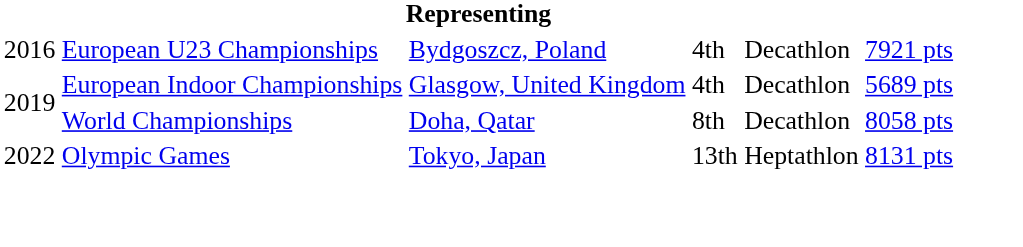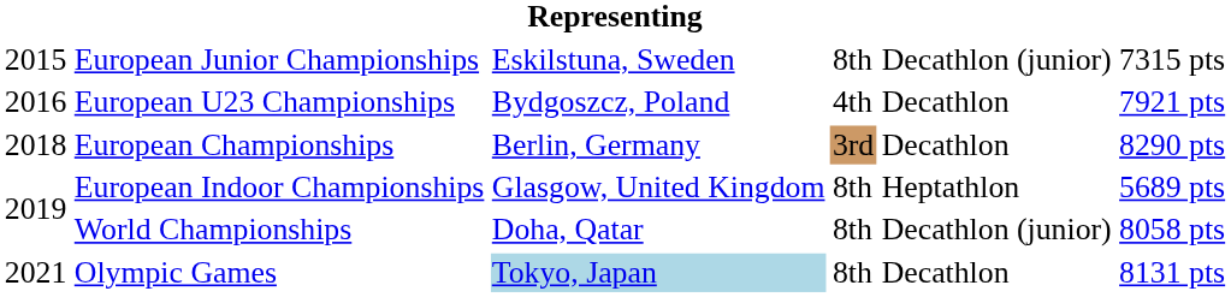 <table>
 <tr>
 <th colspan="6">Representing </th>
+</tr>
+<tr>
+<td>2015</td>
+<td><a href='#'>European Junior Championships</a></td>
+<td><a href='#'>Eskilstuna, Sweden</a></td>
+<td>8th</td>
+<td>Decathlon (junior)</td>
+<td>7315 pts</td>
 </tr>
 <tr>
 <td>2016</td>
 <td><a href='#'>European U23 Championships</a></td>
 <td><a href='#'>Bydgoszcz, Poland</a></td>
 <td>4th</td>
 <td>Decathlon</td>
 <td><a href='#'>7921 pts</a></td>
 </tr>
 <tr>
+<td>2018</td>
+<td><a href='#'>European Championships</a></td>
+<td><a href='#'>Berlin, Germany</a></td>
+<td bgcolor=cc9966>3rd</td>
+<td>Decathlon</td>
+<td><a href='#'>8290 pts</a></td>
+</tr>
+<tr>
 <td rowspan=2>2019</td>
 <td><a href='#'>European Indoor Championships</a></td>
 <td><a href='#'>Glasgow, United Kingdom</a></td>
-<td>4th</td>
-<td>Decathlon</td>
+<td>8th</td>
+<td>Heptathlon</td>
 <td><a href='#'>5689 pts</a></td>
 </tr>
 <tr>
 <td><a href='#'>World Championships</a></td>
 <td><a href='#'>Doha, Qatar</a></td>
 <td>8th</td>
-<td>Decathlon</td>
+<td>Decathlon (junior)</td>
 <td><a href='#'>8058 pts</a></td>
 </tr>
 <tr>
-<td>2022</td>
+<td>2021</td>
 <td><a href='#'>Olympic Games</a></td>
-<td><a href='#'>Tokyo, Japan</a></td>
-<td>13th</td>
-<td>Heptathlon</td>
+<td style="background: lightblue;"><a href='#'>Tokyo, Japan</a></td>
+<td>8th</td>
+<td>Decathlon</td>
 <td><a href='#'>8131 pts</a></td>
 </tr>
 </table>
